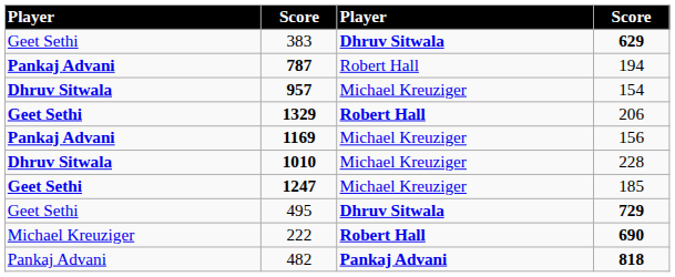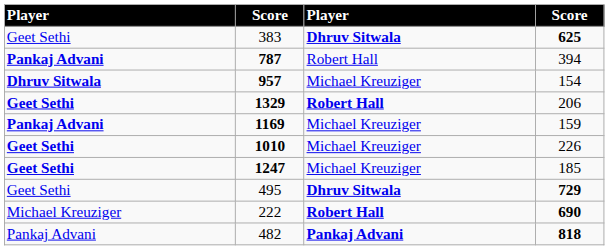 <table border="2" cellpadding="2" cellspacing="0" style="margin: 0; background: #f9f9f9; border: 1px #aaa solid; border-collapse: collapse; font-size: 100%;" width=50%>
 <tr>
 <th bgcolor="000000" style="color:white; text-align:left" width=20%>Player</th>
 <th bgcolor="000000" style="color:white; text-align:center" width=5%>Score</th>
 <th bgcolor="000000" style="color:white; text-align:left" width=20%>Player</th>
 <th bgcolor="000000" style="color:white; text-align:center" width= 5%>Score</th>
 </tr>
 <tr>
 <td style="text-align:left"> <a href='#'>Geet Sethi</a></td>
 <td style="text-align:center">383</td>
 <td style="text-align:left"> <strong><a href='#'>Dhruv Sitwala</a></strong></td>
-<td style="text-align:center"><strong>629</strong></td>
+<td style="text-align:center"><strong>625</strong></td>
 </tr>
 <tr>
 <td style="text-align:left"> <strong><a href='#'>Pankaj Advani</a></strong></td>
 <td style="text-align:center"><strong>787</strong></td>
 <td style="text-align:left"> <a href='#'>Robert Hall</a></td>
-<td style="text-align:center">194</td>
+<td style="text-align:center">394</td>
 </tr>
 <tr>
 <td style="text-align:left"> <strong><a href='#'>Dhruv Sitwala</a></strong></td>
 <td style="text-align:center"><strong>957</strong></td>
 <td style="text-align:left"> <a href='#'>Michael Kreuziger</a></td>
 <td style="text-align:center">154</td>
 </tr>
 <tr>
 <td style="text-align:left"> <strong><a href='#'>Geet Sethi</a></strong></td>
 <td style="text-align:center"><strong>1329</strong></td>
 <td style="text-align:left"><strong> <a href='#'>Robert Hall</a></strong></td>
 <td style="text-align:center">206</td>
 </tr>
 <tr>
 <td style="text-align:left"> <strong><a href='#'>Pankaj Advani</a></strong></td>
 <td style="text-align:center"><strong>1169</strong></td>
 <td style="text-align:left"> <a href='#'>Michael Kreuziger</a></td>
-<td style="text-align:center">156</td>
+<td style="text-align:center">159</td>
 </tr>
 <tr>
-<td style="text-align:left"> <strong><a href='#'>Dhruv Sitwala</a></strong></td>
+<td style="text-align:left"> <strong><a href='#'>Geet Sethi</a></strong></td>
 <td style="text-align:center"><strong>1010</strong></td>
 <td style="text-align:left"> <a href='#'>Michael Kreuziger</a></td>
-<td style="text-align:center">228</td>
+<td style="text-align:center">226</td>
 </tr>
 <tr>
 <td style="text-align:left"> <strong><a href='#'>Geet Sethi</a></strong></td>
 <td style="text-align:center"><strong>1247</strong></td>
 <td style="text-align:left"> <a href='#'>Michael Kreuziger</a></td>
 <td style="text-align:center">185</td>
 </tr>
 <tr>
 <td style="text-align:left"> <a href='#'>Geet Sethi</a></td>
 <td style="text-align:center">495</td>
 <td style="text-align:left"> <strong><a href='#'>Dhruv Sitwala</a></strong></td>
 <td style="text-align:center"><strong>729</strong></td>
 </tr>
 <tr>
 <td style="text-align:left"> <a href='#'>Michael Kreuziger</a></td>
 <td style="text-align:center">222</td>
 <td style="text-align:left"> <strong><a href='#'>Robert Hall</a></strong></td>
 <td style="text-align:center"><strong>690</strong></td>
 </tr>
 <tr>
 <td style="text-align:left"> <a href='#'>Pankaj Advani</a></td>
 <td style="text-align:center">482</td>
 <td style="text-align:left"> <strong><a href='#'>Pankaj Advani</a></strong></td>
 <td style="text-align:center"><strong>818</strong></td>
 </tr>
 </table>
